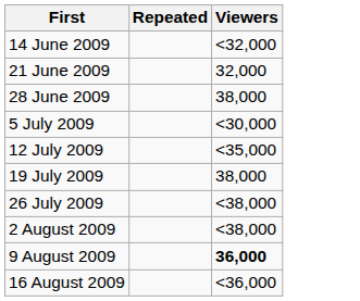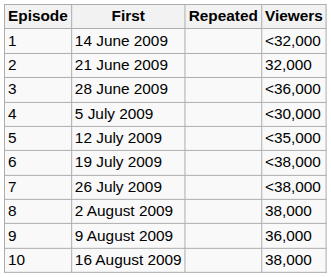 <table class="wikitable">
 <tr>
+<th>Episode</th>
 <th>First</th>
 <th>Repeated</th>
 <th>Viewers</th>
 </tr>
 <tr>
+<td>1</td>
 <td>14 June 2009</td>
 <td></td>
 <td><32,000</td>
 </tr>
 <tr>
+<td>2</td>
 <td>21 June 2009</td>
 <td></td>
 <td>32,000</td>
 </tr>
 <tr>
+<td>3</td>
 <td>28 June 2009</td>
 <td></td>
-<td>38,000</td>
+<td><36,000</td>
 </tr>
 <tr>
+<td>4</td>
 <td>5 July 2009</td>
 <td></td>
 <td><30,000</td>
 </tr>
 <tr>
+<td>5</td>
 <td>12 July 2009</td>
 <td></td>
 <td><35,000</td>
 </tr>
 <tr>
+<td>6</td>
 <td>19 July 2009</td>
 <td></td>
-<td>38,000</td>
+<td><38,000</td>
 </tr>
 <tr>
+<td>7</td>
 <td>26 July 2009</td>
 <td></td>
 <td><38,000</td>
 </tr>
 <tr>
+<td>8</td>
 <td>2 August 2009</td>
 <td></td>
-<td><38,000</td>
+<td>38,000</td>
 </tr>
 <tr>
+<td>9</td>
 <td>9 August 2009</td>
 <td></td>
-<td><strong>36,000</strong></td>
+<td>36,000</td>
 </tr>
 <tr>
+<td>10</td>
 <td>16 August 2009</td>
 <td></td>
-<td><36,000</td>
+<td>38,000</td>
 </tr>
 </table>
